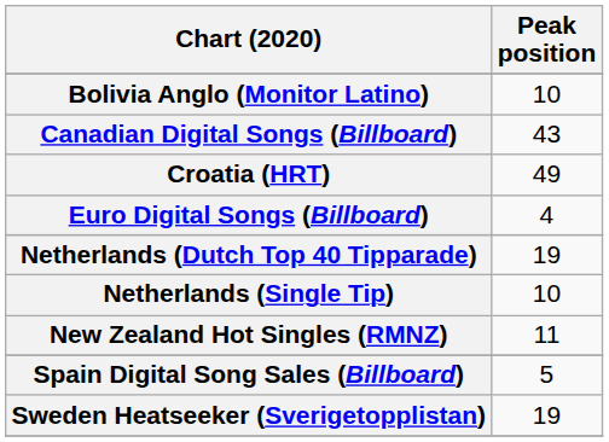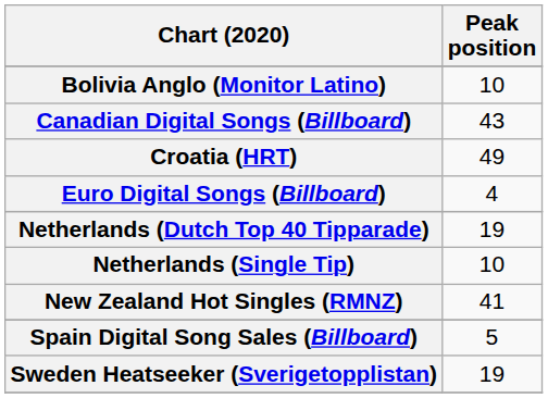 <table class="wikitable sortable plainrowheaders" style="text-align:center">
 <tr>
 <th scope="col">Chart (2020)</th>
 <th scope="col">Peak<br>position</th>
 </tr>
 <tr>
 </tr>
 <tr>
 </tr>
 <tr>
 <th scope="row">Bolivia Anglo (<a href='#'>Monitor Latino</a>)</th>
 <td>10</td>
 </tr>
 <tr>
 <th scope="row"><a href='#'>Canadian Digital Songs</a> (<em><a href='#'>Billboard</a></em>)</th>
 <td>43</td>
 </tr>
 <tr>
 <th scope="row">Croatia (<a href='#'>HRT</a>)</th>
 <td>49</td>
 </tr>
 <tr>
 <th scope="row"><a href='#'>Euro Digital Songs</a> (<em><a href='#'>Billboard</a></em>)</th>
 <td>4</td>
 </tr>
 <tr>
 </tr>
 <tr>
 </tr>
 <tr>
 </tr>
 <tr>
 <th scope="row">Netherlands (<a href='#'>Dutch Top 40 Tipparade</a>)</th>
 <td>19</td>
 </tr>
 <tr>
 <th scope="row">Netherlands (<a href='#'>Single Tip</a>)</th>
 <td>10</td>
 </tr>
 <tr>
 <th scope="row">New Zealand Hot Singles (<a href='#'>RMNZ</a>)</th>
-<td>11</td>
+<td>41</td>
 </tr>
 <tr>
 </tr>
 <tr>
 </tr>
 <tr>
 <th scope="row">Spain Digital Song Sales (<em><a href='#'>Billboard</a></em>)</th>
 <td>5</td>
 </tr>
 <tr>
 <th scope="row">Sweden Heatseeker (<a href='#'>Sverigetopplistan</a>)</th>
 <td>19</td>
 </tr>
 <tr>
 </tr>
 <tr>
 </tr>
 </table>
